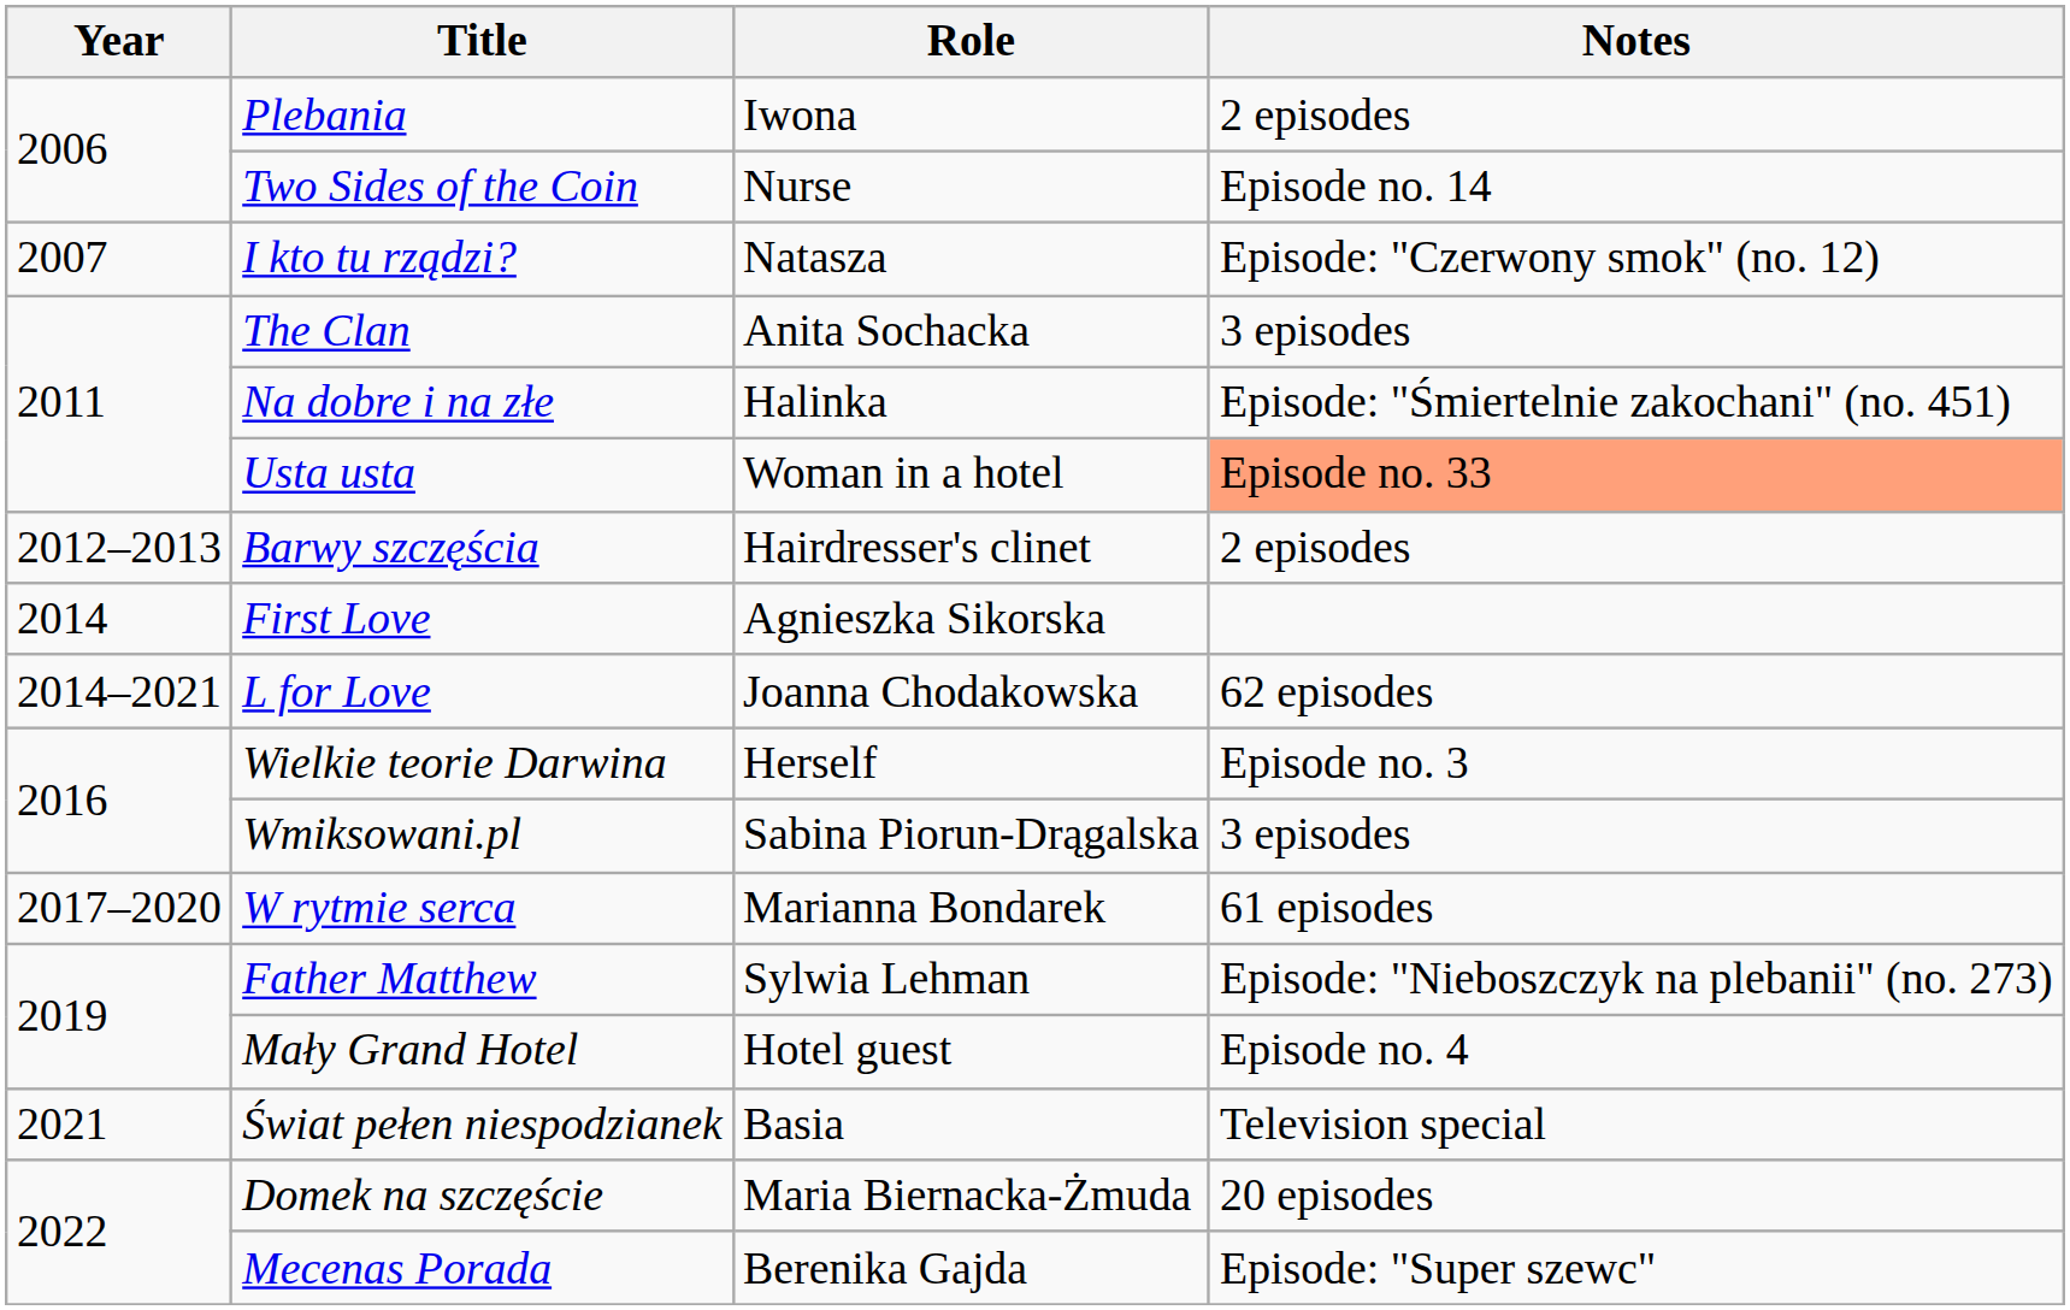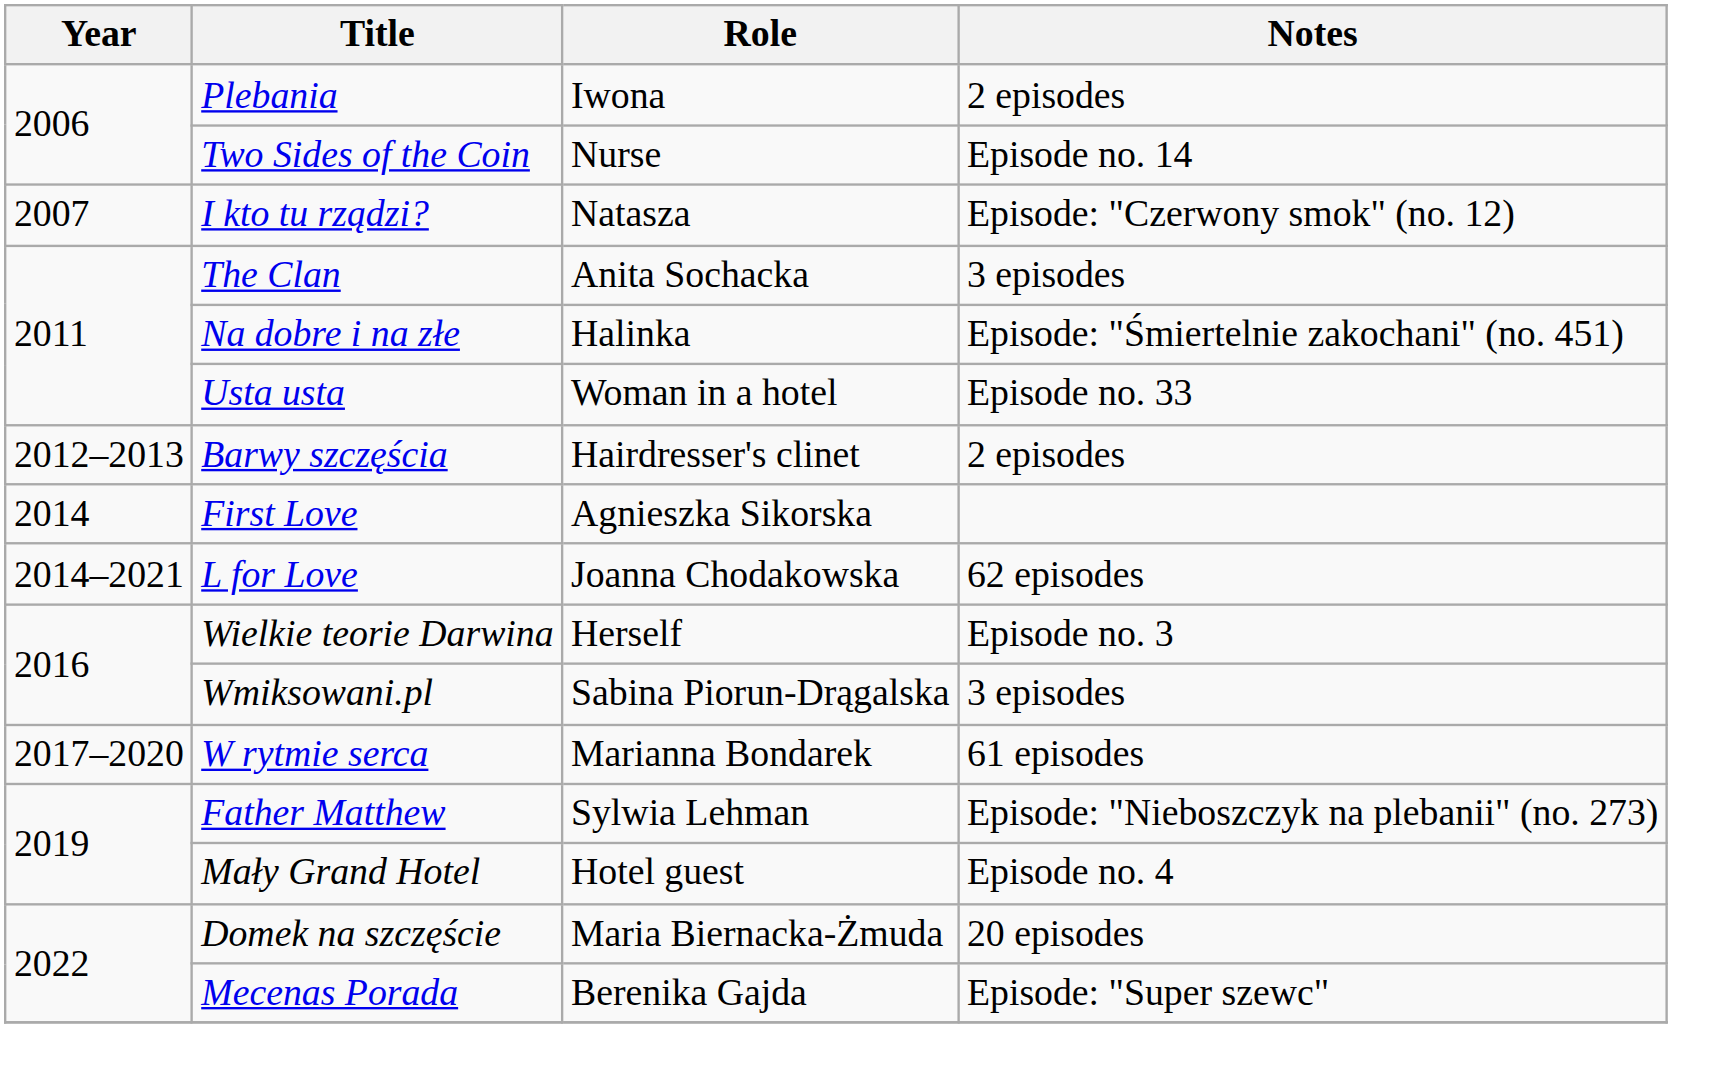 <table class="wikitable plainrowheaders sortable">
 <tr>
 <th scope="col">Year</th>
 <th scope="col">Title</th>
 <th scope="col">Role</th>
 <th scope="col" class="unsortable">Notes</th>
 </tr>
 <tr>
 <td rowspan=2>2006</td>
 <td><em><a href='#'>Plebania</a></em></td>
 <td>Iwona</td>
 <td>2 episodes</td>
 </tr>
 <tr>
 <td><em><a href='#'>Two Sides of the Coin</a></em></td>
 <td>Nurse</td>
 <td>Episode no. 14</td>
 </tr>
 <tr>
 <td>2007</td>
 <td><em><a href='#'>I kto tu rządzi?</a></em></td>
 <td>Natasza</td>
 <td>Episode: "Czerwony smok" (no. 12)</td>
 </tr>
 <tr>
 <td rowspan=3>2011</td>
 <td><em><a href='#'>The Clan</a></em></td>
 <td>Anita Sochacka</td>
 <td>3 episodes</td>
 </tr>
 <tr>
 <td><em><a href='#'>Na dobre i na złe</a></em></td>
 <td>Halinka</td>
 <td>Episode: "Śmiertelnie zakochani" (no. 451)</td>
 </tr>
 <tr>
 <td><em><a href='#'>Usta usta</a></em></td>
 <td>Woman in a hotel</td>
-<td style="background: lightsalmon;">Episode no. 33</td>
+<td>Episode no. 33</td>
 </tr>
 <tr>
 <td>2012–2013</td>
 <td><em><a href='#'>Barwy szczęścia</a></em></td>
 <td>Hairdresser's clinet</td>
 <td>2 episodes</td>
 </tr>
 <tr>
 <td>2014</td>
 <td><em><a href='#'>First Love</a></em></td>
 <td>Agnieszka Sikorska</td>
 </tr>
 <tr>
 <td>2014–2021</td>
 <td><em><a href='#'>L for Love</a></em></td>
 <td>Joanna Chodakowska</td>
 <td>62 episodes</td>
 </tr>
 <tr>
 <td rowspan=2>2016</td>
 <td><em>Wielkie teorie Darwina</em></td>
 <td>Herself</td>
 <td>Episode no. 3</td>
 </tr>
 <tr>
 <td><em>Wmiksowani.pl</em></td>
 <td>Sabina Piorun-Drągalska</td>
 <td>3 episodes</td>
 </tr>
 <tr>
 <td>2017–2020</td>
 <td><em><a href='#'>W rytmie serca</a></em></td>
 <td>Marianna Bondarek</td>
 <td>61 episodes</td>
 </tr>
 <tr>
 <td rowspan=2>2019</td>
 <td><em><a href='#'>Father Matthew</a></em></td>
 <td>Sylwia Lehman</td>
 <td>Episode: "Nieboszczyk na plebanii" (no. 273)</td>
 </tr>
 <tr>
 <td><em>Mały Grand Hotel</em></td>
 <td>Hotel guest</td>
 <td>Episode no. 4</td>
 </tr>
 <tr>
-<td>2021</td>
-<td><em>Świat pełen niespodzianek</em></td>
-<td>Basia</td>
-<td>Television special</td>
-</tr>
-<tr>
 <td rowspan=2>2022</td>
 <td><em>Domek na szczęście</em></td>
 <td>Maria Biernacka-Żmuda</td>
 <td>20 episodes</td>
 </tr>
 <tr>
 <td><em><a href='#'>Mecenas Porada</a></em></td>
 <td>Berenika Gajda</td>
 <td>Episode: "Super szewc"</td>
 </tr>
 <tr>
 </tr>
 </table>
